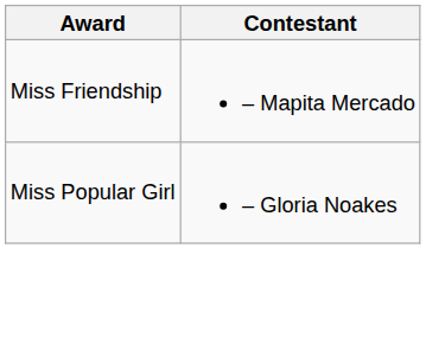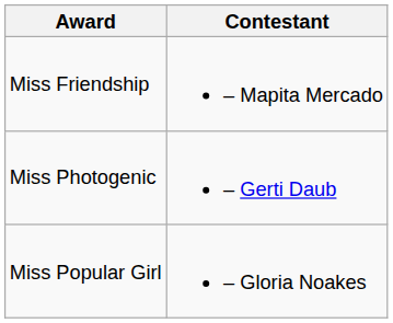 <table class="wikitable sortable unsortable" style="font-size: 95%;">
 <tr>
 <th>Award</th>
 <th>Contestant</th>
 </tr>
 <tr>
 <td>Miss Friendship</td>
 <td><br><ul><li> – Mapita Mercado</li></ul></td>
 </tr>
 <tr>
+<td>Miss Photogenic</td>
+<td><br><ul><li> – <a href='#'>Gerti Daub</a></li></ul></td>
+</tr>
+<tr>
 <td>Miss Popular Girl</td>
 <td><br><ul><li> – Gloria Noakes</li></ul></td>
 </tr>
 </table>
